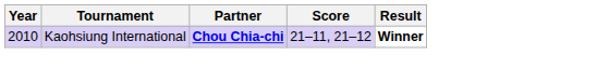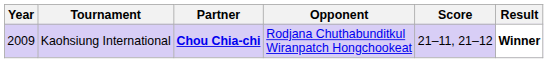 <table class="sortable wikitable" style="font-size: 90%;">
 <tr>
 <th>Year</th>
 <th>Tournament</th>
 <th>Partner</th>
+<th>Opponent</th>
 <th>Score</th>
 <th>Result</th>
 </tr>
 <tr style="background:#D8CEF6">
-<td align="center">2010</td>
+<td align="center">2009</td>
 <td align="left">Kaohsiung International</td>
 <td align="left"><strong> <a href='#'>Chou Chia-chi</a></strong></td>
+<td align="left"> <a href='#'>Rodjana Chuthabunditkul</a> <br>  <a href='#'>Wiranpatch Hongchookeat</a></td>
 <td align="left">21–11, 21–12</td>
 <td style="text-align:left; background:white"> <strong>Winner</strong></td>
 </tr>
 </table>
